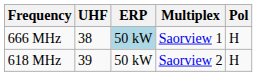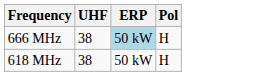 <table class="wikitable sortable">
 <tr>
 <th>Frequency</th>
 <th>UHF</th>
 <th>ERP</th>
-<th>Multiplex</th>
 <th>Pol</th>
 </tr>
 <tr>
 <td>666 MHz</td>
 <td>38</td>
 <td style="background: lightblue;">50 kW</td>
-<td><a href='#'>Saorview</a> 1</td>
 <td>H</td>
 </tr>
 <tr>
 <td>618 MHz</td>
-<td>39</td>
+<td>38</td>
 <td>50 kW</td>
-<td><a href='#'>Saorview</a> 2</td>
 <td>H</td>
 </tr>
 </table>
